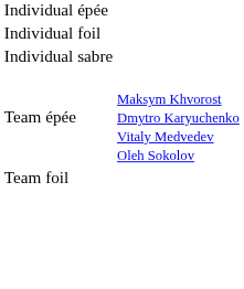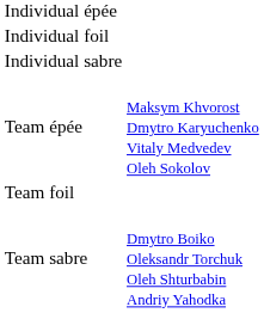 <table>
 <tr>
 <td rowspan=2>Individual épée</td>
 <td rowspan=2></td>
 <td rowspan=2></td>
 <td></td>
 </tr>
 <tr>
 <td></td>
 </tr>
 <tr>
 <td rowspan=2>Individual foil</td>
 <td rowspan=2></td>
 <td rowspan=2></td>
 <td></td>
 </tr>
 <tr>
 <td></td>
 </tr>
 <tr>
 <td rowspan=2>Individual sabre</td>
 <td rowspan=2></td>
 <td rowspan=2></td>
 <td></td>
 </tr>
 <tr>
 <td></td>
 </tr>
 <tr>
 <td>Team épée</td>
 <td><br><small><a href='#'>Maksym Khvorost</a><br><a href='#'>Dmytro Karyuchenko</a><br><a href='#'>Vitaly Medvedev</a><br><a href='#'>Oleh Sokolov</a></small></td>
 <td></td>
 <td></td>
 </tr>
 <tr>
 <td>Team foil</td>
 <td></td>
 <td></td>
 <td></td>
 </tr>
+<tr>
+<td>Team sabre</td>
+<td><br><small><a href='#'>Dmytro Boiko</a><br><a href='#'>Oleksandr Torchuk</a><br><a href='#'>Oleh Shturbabin</a><br><a href='#'>Andriy Yahodka</a></small></td>
+<td></td>
+<td></td>
+</tr>
 </table>
